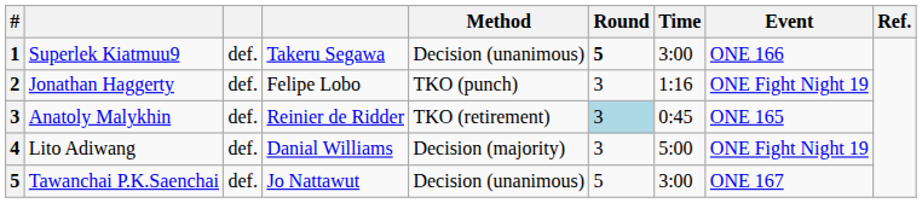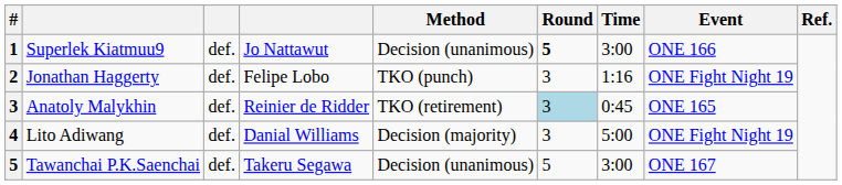 <table class="sortable wikitable succession-box" style="font-size:90%;">
 <tr>
 <th scope="col">#</th>
 <th scope="col"></th>
 <th scope="col"></th>
 <th scope="col"></th>
 <th scope="col">Method</th>
 <th scope="col">Round</th>
 <th scope="col">Time</th>
 <th scope="col">Event</th>
 <th scope="col">Ref.</th>
 </tr>
 <tr>
 <th>1</th>
 <td> <a href='#'>Superlek Kiatmuu9</a></td>
 <td>def.</td>
-<td> <a href='#'>Takeru Segawa</a></td>
+<td> <a href='#'>Jo Nattawut</a></td>
 <td>Decision (unanimous)</td>
 <td><strong>5</strong></td>
 <td>3:00</td>
 <td><a href='#'>ONE 166</a></td>
 <td rowspan=5></td>
 </tr>
 <tr>
 <th>2</th>
 <td> <a href='#'>Jonathan Haggerty</a></td>
 <td>def.</td>
 <td> Felipe Lobo</td>
 <td>TKO (punch)</td>
 <td>3</td>
 <td>1:16</td>
 <td><a href='#'>ONE Fight Night 19</a></td>
 </tr>
 <tr>
 <th>3</th>
 <td> <a href='#'>Anatoly Malykhin</a></td>
 <td>def.</td>
 <td> <a href='#'>Reinier de Ridder</a></td>
 <td>TKO (retirement)</td>
 <td style="background: lightblue;">3</td>
 <td>0:45</td>
 <td><a href='#'>ONE 165</a></td>
 </tr>
 <tr>
 <th>4</th>
 <td> Lito Adiwang</td>
 <td>def.</td>
 <td> <a href='#'>Danial Williams</a></td>
 <td>Decision (majority)</td>
 <td>3</td>
 <td>5:00</td>
 <td><a href='#'>ONE Fight Night 19</a></td>
 </tr>
 <tr>
 <th>5</th>
 <td> <a href='#'>Tawanchai P.K.Saenchai</a></td>
 <td>def.</td>
-<td> <a href='#'>Jo Nattawut</a></td>
+<td> <a href='#'>Takeru Segawa</a></td>
 <td>Decision (unanimous)</td>
 <td>5</td>
 <td>3:00</td>
 <td><a href='#'>ONE 167</a></td>
 </tr>
 </table>
